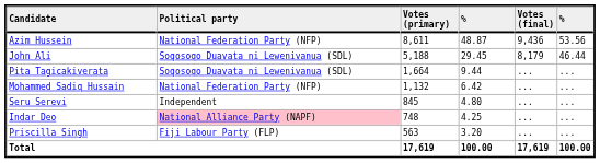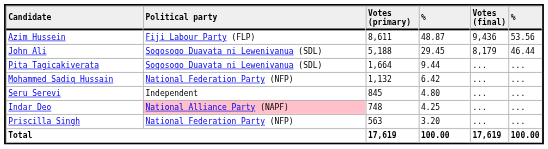 <table table width="70%" border="1" align="center" cellpadding=3 cellspacing=0 style="margin:5px; border:3px solid;">
 <tr>
 <td td width="27%" style="border-bottom:3px solid; background:#efefef;"><strong>Candidate</strong></td>
 <td td width="45%" style="border-bottom:3px solid; background:#efefef;"><strong>Political party</strong></td>
 <td td width="10%" style="border-bottom:3px solid; background:#efefef;"><strong>Votes<br>(primary)</strong></td>
 <td td width="10%" style="border-bottom:3px solid; background:#efefef;"><strong>%</strong></td>
 <td td width="4%" style="border-bottom:3px solid; background:#efefef;"><strong>Votes<br>(final)</strong></td>
 <td td width="4%" style="border-bottom:3px solid; background:#efefef;"><strong>%</strong></td>
 </tr>
 <tr>
 <td><a href='#'>Azim Hussein</a></td>
-<td><a href='#'>National Federation Party</a> (NFP)</td>
+<td><a href='#'>Fiji Labour Party</a> (FLP)</td>
 <td>8,611</td>
 <td>48.87</td>
 <td>9,436</td>
 <td>53.56</td>
 </tr>
 <tr>
 <td><a href='#'>John Ali</a></td>
 <td><a href='#'>Soqosoqo Duavata ni Lewenivanua</a> (SDL)</td>
 <td>5,188</td>
 <td>29.45</td>
 <td>8,179</td>
 <td>46.44</td>
 </tr>
 <tr>
 <td><a href='#'>Pita Tagicakiverata</a></td>
 <td><a href='#'>Soqosoqo Duavata ni Lewenivanua</a> (SDL)</td>
 <td>1,664</td>
 <td>9.44</td>
 <td>...</td>
 <td>...</td>
 </tr>
 <tr>
 <td><a href='#'>Mohammed Sadiq Hussain</a></td>
 <td><a href='#'>National Federation Party</a> (NFP)</td>
 <td>1,132</td>
 <td>6.42</td>
 <td>...</td>
 <td>...</td>
 </tr>
 <tr>
 <td><a href='#'>Seru Serevi</a></td>
 <td>Independent</td>
 <td>845</td>
 <td>4.80</td>
 <td>...</td>
 <td>...</td>
 </tr>
 <tr>
 <td><a href='#'>Indar Deo</a></td>
 <td style="background: pink;"><a href='#'>National Alliance Party</a> (NAPF)</td>
 <td>748</td>
 <td>4.25</td>
 <td>...</td>
 <td>...</td>
 </tr>
 <tr>
 <td><a href='#'>Priscilla Singh</a></td>
-<td><a href='#'>Fiji Labour Party</a> (FLP)</td>
+<td><a href='#'>National Federation Party</a> (NFP)</td>
 <td>563</td>
 <td>3.20</td>
 <td>...</td>
 <td>...</td>
 </tr>
 <tr>
 <td colspan=2><strong>Total</strong></td>
 <td><strong>17,619</strong></td>
 <td><strong>100.00</strong></td>
 <td><strong>17,619</strong></td>
 <td><strong>100.00</strong></td>
 </tr>
 <tr>
 </tr>
 </table>
